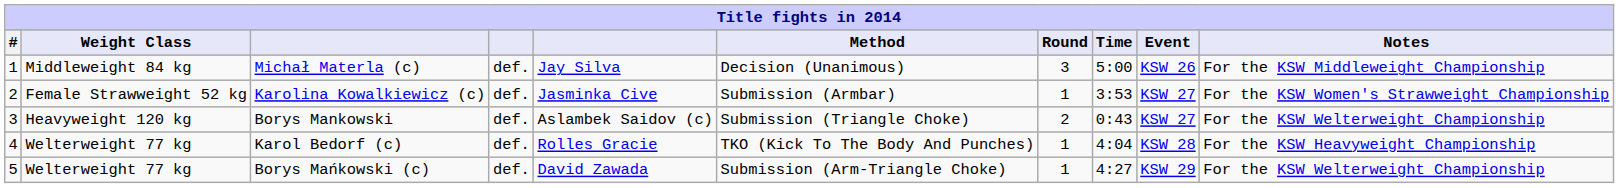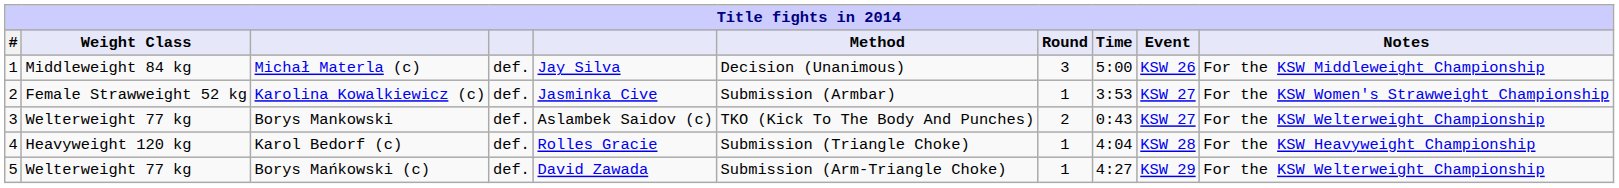 <table class="wikitable" style="font-size: 80%;">
 <tr>
 <th colspan="10" style="background-color: #ccf; color: #000080; text-align: center;"><strong>Title fights in 2014</strong></th>
 </tr>
 <tr>
 <th scope="col">#</th>
 <th colspan="1" style="background-color: #E6E8FA; color: #000000; text-align: center;">Weight Class</th>
 <th colspan="1" style="background-color: #E6E8FA; color: #000000; text-align: center;"></th>
 <th colspan="1" style="background-color: #E6E8FA; color: #000000; text-align: center;"></th>
 <th colspan="1" style="background-color: #E6E8FA; color: #000000; text-align: center;"></th>
 <th colspan="1" style="background-color: #E6E8FA; color: #000000; text-align: center;">Method</th>
 <th colspan="1" style="background-color: #E6E8FA; color: #000000; text-align: center;">Round</th>
 <th colspan="1" style="background-color: #E6E8FA; color: #000000; text-align: center;">Time</th>
 <th colspan="1" style="background-color: #E6E8FA; color: #000000; text-align: center;">Event</th>
 <th colspan="1" style="background-color: #E6E8FA; color: #000000; text-align: center;">Notes</th>
 </tr>
 <tr>
 <td>1</td>
 <td>Middleweight 84 kg</td>
 <td> <a href='#'>Michał Materla</a> (c)</td>
 <td>def.</td>
 <td> <a href='#'>Jay Silva</a></td>
 <td>Decision (Unanimous)</td>
 <td align=center>3</td>
 <td align=center>5:00</td>
 <td><a href='#'>KSW 26</a></td>
 <td>For the <a href='#'>KSW Middleweight Championship</a></td>
 </tr>
 <tr>
 <td>2</td>
 <td>Female Strawweight 52 kg</td>
 <td> <a href='#'>Karolina Kowalkiewicz</a> (c)</td>
 <td>def.</td>
 <td> <a href='#'>Jasminka Cive</a></td>
 <td>Submission (Armbar)</td>
 <td align=center>1</td>
 <td align=center>3:53</td>
 <td><a href='#'>KSW 27</a></td>
 <td>For the <a href='#'>KSW Women's Strawweight Championship</a></td>
 </tr>
 <tr>
 <td>3</td>
-<td>Heavyweight 120 kg</td>
+<td>Welterweight 77 kg</td>
 <td> Borys Mankowski</td>
 <td>def.</td>
 <td> Aslambek Saidov (c)</td>
-<td>Submission (Triangle Choke)</td>
+<td>TKO (Kick To The Body And Punches)</td>
 <td align=center>2</td>
 <td align=center>0:43</td>
 <td><a href='#'>KSW 27</a></td>
 <td>For the <a href='#'>KSW Welterweight Championship</a></td>
 </tr>
 <tr>
 <td>4</td>
-<td>Welterweight 77 kg</td>
+<td>Heavyweight 120 kg</td>
 <td> Karol Bedorf (c)</td>
 <td>def.</td>
 <td> <a href='#'>Rolles Gracie</a></td>
-<td>TKO (Kick To The Body And Punches)</td>
+<td>Submission (Triangle Choke)</td>
 <td align=center>1</td>
 <td align=center>4:04</td>
 <td><a href='#'>KSW 28</a></td>
 <td>For the <a href='#'>KSW Heavyweight Championship</a></td>
 </tr>
 <tr>
 <td>5</td>
 <td>Welterweight 77 kg</td>
 <td> Borys Mańkowski (c)</td>
 <td>def.</td>
 <td> <a href='#'>David Zawada</a></td>
 <td>Submission (Arm-Triangle Choke)</td>
 <td align=center>1</td>
 <td align=center>4:27</td>
 <td><a href='#'>KSW 29</a></td>
 <td>For the <a href='#'>KSW Welterweight Championship</a></td>
 </tr>
 </table>
